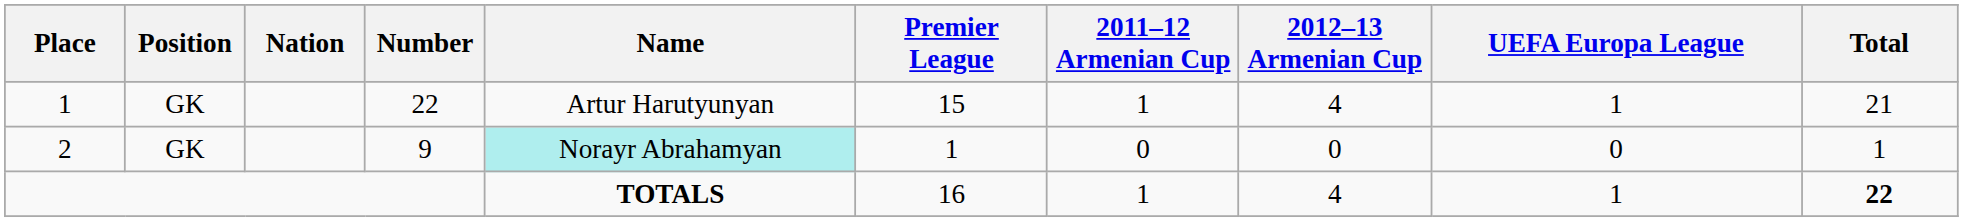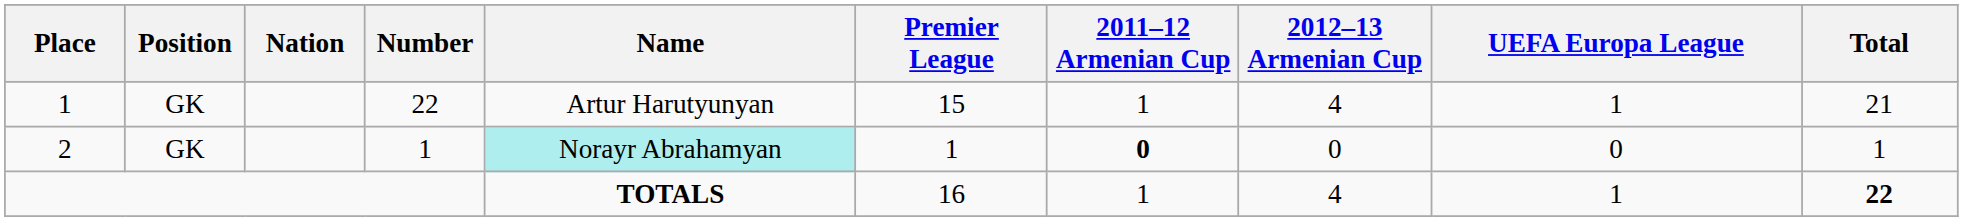 <table class="wikitable" style="font-size: 95%; text-align: center;">
 <tr>
 <th width=60>Place</th>
 <th width=60>Position</th>
 <th width=60>Nation</th>
 <th width=60>Number</th>
 <th width=200>Name</th>
 <th width=100><a href='#'>Premier League</a></th>
 <th width=100><a href='#'>2011–12 Armenian Cup</a></th>
 <th width=100><a href='#'>2012–13 Armenian Cup</a></th>
 <th width=200><a href='#'>UEFA Europa League</a></th>
 <th width=80><strong>Total</strong></th>
 </tr>
 <tr>
 <td>1</td>
 <td>GK</td>
 <td></td>
 <td>22</td>
 <td>Artur Harutyunyan</td>
 <td>15</td>
 <td>1</td>
 <td>4</td>
 <td>1</td>
 <td>21</td>
 </tr>
 <tr>
 <td>2</td>
 <td>GK</td>
 <td></td>
-<td>9</td>
+<td>1</td>
 <td style="background: paleturquoise;">Norayr Abrahamyan</td>
 <td>1</td>
-<td>0</td>
+<td><strong>0</strong></td>
 <td>0</td>
 <td>0</td>
 <td>1</td>
 </tr>
 <tr>
 <td colspan="4"></td>
 <td><strong>TOTALS</strong></td>
 <td>16</td>
 <td>1</td>
 <td>4</td>
 <td>1</td>
 <td><strong>22</strong></td>
 </tr>
 </table>
